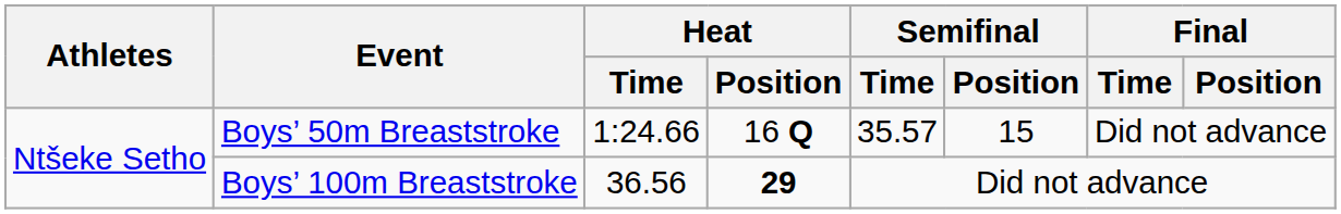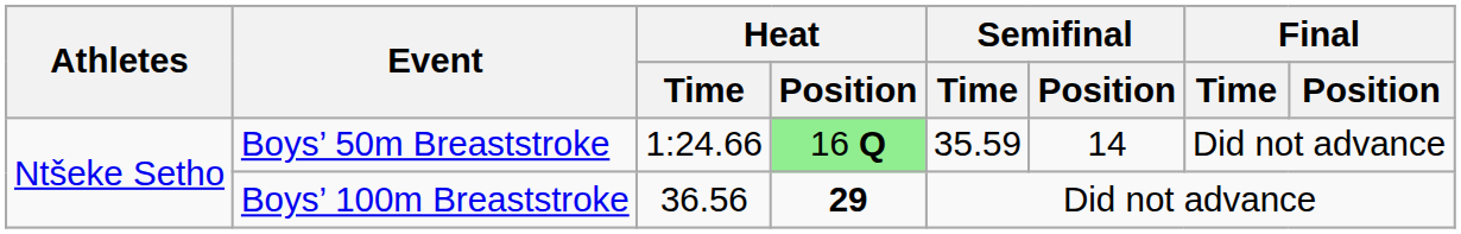 <table class="wikitable" border="1" style="font-size:90%">
 <tr>
 <th rowspan=2>Athletes</th>
 <th rowspan=2>Event</th>
 <th colspan=2>Heat</th>
 <th colspan=2>Semifinal</th>
 <th colspan=2>Final</th>
 </tr>
 <tr>
 <th>Time</th>
 <th>Position</th>
 <th>Time</th>
 <th>Position</th>
 <th>Time</th>
 <th>Position</th>
 </tr>
 <tr>
 <td rowspan=2><a href='#'>Ntšeke Setho</a></td>
 <td><a href='#'>Boys’ 50m Breaststroke</a></td>
 <td align=center>1:24.66</td>
-<td align=center>16 <strong>Q</strong></td>
-<td align=center>35.57</td>
-<td align=center>15</td>
+<td align=center style="background: lightgreen;">16 <strong>Q</strong></td>
+<td align=center>35.59</td>
+<td align=center>14</td>
 <td colspan="2" align=center>Did not advance</td>
 </tr>
 <tr>
 <td><a href='#'>Boys’ 100m Breaststroke</a></td>
 <td align=center>36.56</td>
 <td align=center><strong>29</strong></td>
 <td colspan="4" align=center>Did not advance</td>
 </tr>
 </table>
